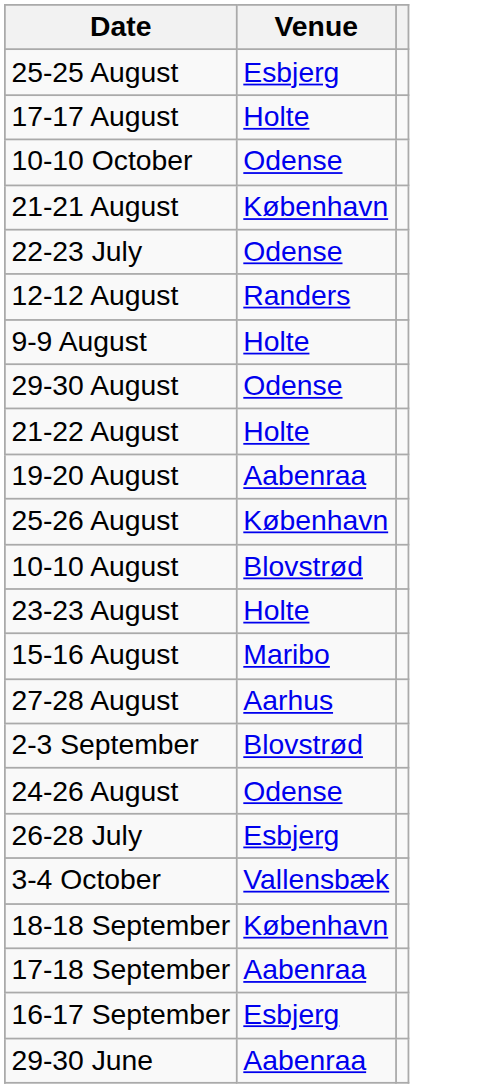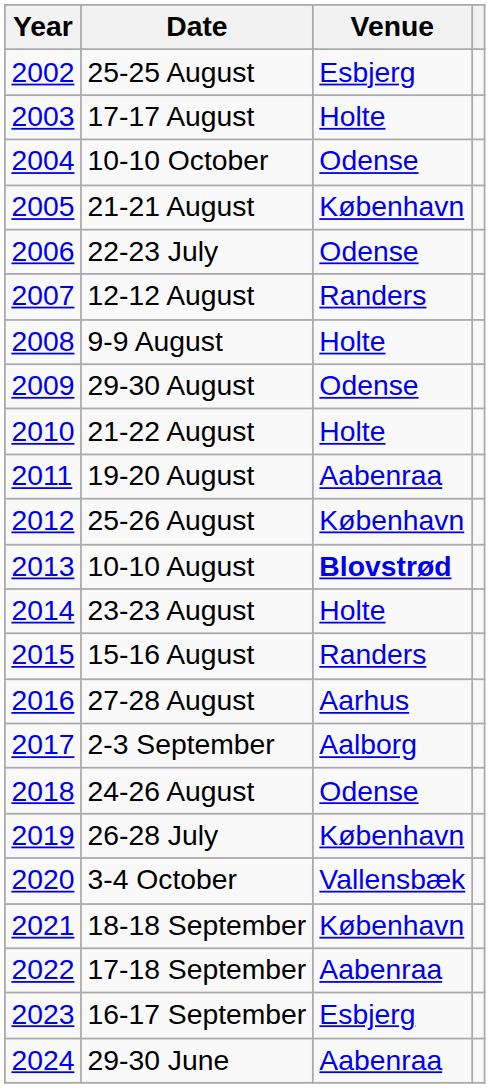 <table class="wikitable">
 <tr>
+<th>Year</th>
 <th>Date</th>
 <th>Venue</th>
 <th></th>
 </tr>
 <tr>
+<td><a href='#'>2002</a></td>
 <td>25-25 August</td>
 <td><a href='#'>Esbjerg</a></td>
 <td></td>
 </tr>
 <tr>
+<td><a href='#'>2003</a></td>
 <td>17-17 August</td>
 <td><a href='#'>Holte</a></td>
 <td></td>
 </tr>
 <tr>
+<td><a href='#'>2004</a></td>
 <td>10-10 October</td>
 <td><a href='#'>Odense</a></td>
 <td></td>
 </tr>
 <tr>
+<td><a href='#'>2005</a></td>
 <td>21-21 August</td>
 <td><a href='#'>København</a></td>
 <td></td>
 </tr>
 <tr>
+<td><a href='#'>2006</a></td>
 <td>22-23 July</td>
 <td><a href='#'>Odense</a></td>
 <td></td>
 </tr>
 <tr>
+<td><a href='#'>2007</a></td>
 <td>12-12 August</td>
 <td><a href='#'>Randers</a></td>
 <td></td>
 </tr>
 <tr>
+<td><a href='#'>2008</a></td>
 <td>9-9 August</td>
 <td><a href='#'>Holte</a></td>
 <td></td>
 </tr>
 <tr>
+<td><a href='#'>2009</a></td>
 <td>29-30 August</td>
 <td><a href='#'>Odense</a></td>
 <td></td>
 </tr>
 <tr>
+<td><a href='#'>2010</a></td>
 <td>21-22 August</td>
 <td><a href='#'>Holte</a></td>
 <td></td>
 </tr>
 <tr>
+<td><a href='#'>2011</a></td>
 <td>19-20 August</td>
 <td><a href='#'>Aabenraa</a></td>
 <td></td>
 </tr>
 <tr>
+<td><a href='#'>2012</a></td>
 <td>25-26 August</td>
 <td><a href='#'>København</a></td>
 <td></td>
 </tr>
 <tr>
+<td><a href='#'>2013</a></td>
 <td>10-10 August</td>
-<td><a href='#'>Blovstrød</a></td>
+<td><strong><a href='#'>Blovstrød</a></strong></td>
 <td></td>
 </tr>
 <tr>
+<td><a href='#'>2014</a></td>
 <td>23-23 August</td>
 <td><a href='#'>Holte</a></td>
 <td></td>
 </tr>
 <tr>
+<td><a href='#'>2015</a></td>
 <td>15-16 August</td>
-<td><a href='#'>Maribo </a></td>
+<td><a href='#'>Randers</a></td>
 <td></td>
 </tr>
 <tr>
+<td><a href='#'>2016</a></td>
 <td>27-28 August</td>
 <td><a href='#'>Aarhus</a></td>
 <td></td>
 </tr>
 <tr>
+<td><a href='#'>2017</a></td>
 <td>2-3 September</td>
-<td><a href='#'>Blovstrød</a></td>
+<td><a href='#'>Aalborg</a></td>
 <td></td>
 </tr>
 <tr>
+<td><a href='#'>2018</a></td>
 <td>24-26 August</td>
 <td><a href='#'>Odense</a></td>
 <td></td>
 </tr>
 <tr>
+<td><a href='#'>2019</a></td>
 <td>26-28 July</td>
-<td><a href='#'>Esbjerg</a></td>
+<td><a href='#'>København</a></td>
 <td></td>
 </tr>
 <tr>
+<td><a href='#'>2020</a></td>
 <td>3-4 October</td>
 <td><a href='#'>Vallensbæk</a></td>
 <td></td>
 </tr>
 <tr>
+<td><a href='#'>2021</a></td>
 <td>18-18 September</td>
 <td><a href='#'>København</a></td>
 <td></td>
 </tr>
 <tr>
+<td><a href='#'>2022</a></td>
 <td>17-18 September</td>
 <td><a href='#'>Aabenraa</a></td>
 <td></td>
 </tr>
 <tr>
+<td><a href='#'>2023</a></td>
 <td>16-17 September</td>
 <td><a href='#'>Esbjerg</a></td>
 <td></td>
 </tr>
 <tr>
+<td><a href='#'>2024</a></td>
 <td>29-30 June</td>
 <td><a href='#'>Aabenraa</a></td>
 <td></td>
 </tr>
 </table>
